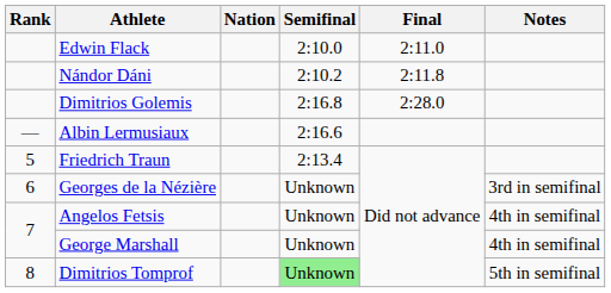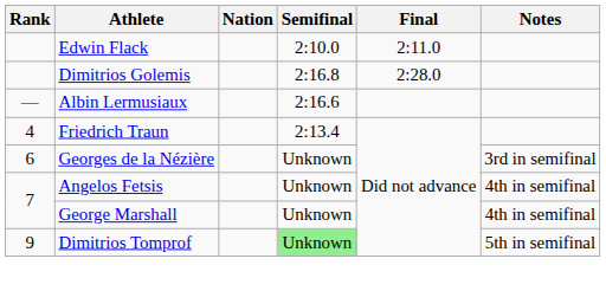 <table class="wikitable sortable" style="text-align:center">
 <tr>
 <th>Rank</th>
 <th>Athlete</th>
 <th>Nation</th>
 <th>Semifinal</th>
 <th>Final</th>
 <th>Notes</th>
 </tr>
 <tr>
 <td></td>
 <td align=left><a href='#'>Edwin Flack</a></td>
 <td align=left></td>
 <td>2:10.0</td>
 <td>2:11.0</td>
 <td></td>
 </tr>
 <tr>
 <td></td>
-<td align=left><a href='#'>Nándor Dáni</a></td>
-<td align=left></td>
-<td>2:10.2</td>
-<td>2:11.8</td>
-<td></td>
-</tr>
-<tr>
-<td></td>
 <td align=left><a href='#'>Dimitrios Golemis</a></td>
 <td align=left></td>
 <td>2:16.8</td>
 <td>2:28.0</td>
 <td></td>
 </tr>
 <tr>
 <td data-sort-value=4>—</td>
 <td align=left><a href='#'>Albin Lermusiaux</a></td>
 <td align=left></td>
 <td>2:16.6</td>
 <td data-sort-value=9:99.9></td>
 <td></td>
 </tr>
 <tr>
-<td>5</td>
+<td>4</td>
 <td align=left><a href='#'>Friedrich Traun</a></td>
 <td align=left></td>
 <td>2:13.4</td>
 <td rowspan=5 data-sort-value=9:99.9>Did not advance</td>
 <td></td>
 </tr>
 <tr>
 <td>6</td>
 <td align=left><a href='#'>Georges de la Nézière</a></td>
 <td align=left></td>
 <td data-sort-value=9:99.9>Unknown</td>
 <td>3rd in semifinal</td>
 </tr>
 <tr>
 <td rowspan=2>7</td>
 <td align=left><a href='#'>Angelos Fetsis</a></td>
 <td align=left></td>
 <td data-sort-value=9:99.9>Unknown</td>
 <td>4th in semifinal</td>
 </tr>
 <tr>
 <td align=left><a href='#'>George Marshall</a></td>
 <td align=left></td>
 <td data-sort-value=9:99.9>Unknown</td>
 <td>4th in semifinal</td>
 </tr>
 <tr>
-<td>8</td>
+<td>9</td>
 <td align=left><a href='#'>Dimitrios Tomprof</a></td>
 <td align=left></td>
 <td data-sort-value=9:99.9 style="background: lightgreen;">Unknown</td>
 <td>5th in semifinal</td>
 </tr>
 </table>
